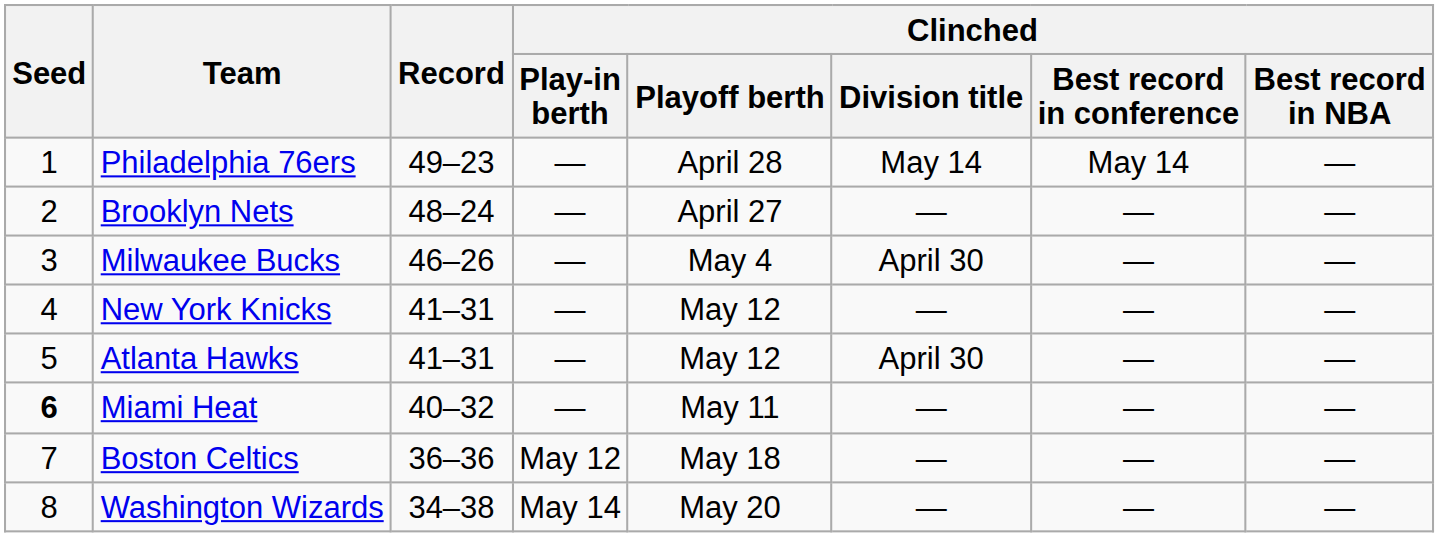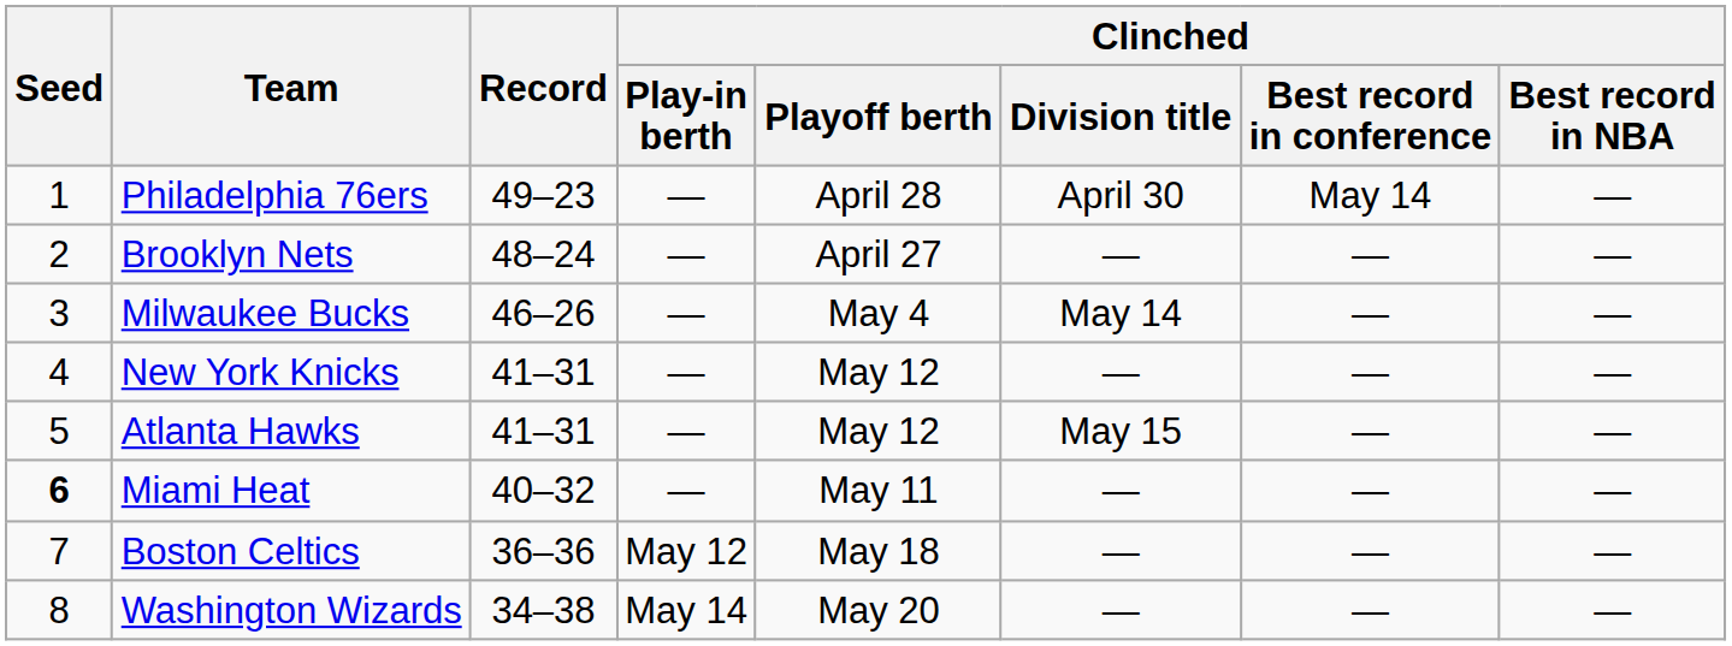 <table class="wikitable"  style="font-size:95%; text-align:center">
 <tr>
 <th rowspan=2>Seed</th>
 <th rowspan=2>Team</th>
 <th rowspan=2>Record</th>
 <th colspan=5>Clinched</th>
 </tr>
 <tr>
 <th>Play-in<br>berth</th>
 <th>Playoff berth</th>
 <th>Division title</th>
 <th>Best record<br>in conference</th>
 <th>Best record<br>in NBA</th>
 </tr>
 <tr>
 <td>1</td>
 <td align="left"><a href='#'>Philadelphia 76ers</a></td>
 <td>49–23</td>
 <td>—</td>
 <td>April 28</td>
-<td>May 14</td>
+<td>April 30</td>
 <td>May 14</td>
 <td>—</td>
 </tr>
 <tr>
 <td>2</td>
 <td align="left"><a href='#'>Brooklyn Nets</a></td>
 <td>48–24</td>
 <td>—</td>
 <td>April 27</td>
 <td>—</td>
 <td>—</td>
 <td>—</td>
 </tr>
 <tr>
 <td>3</td>
 <td align=left><a href='#'>Milwaukee Bucks</a></td>
 <td>46–26</td>
 <td>—</td>
 <td>May 4</td>
-<td>April 30</td>
+<td>May 14</td>
 <td>—</td>
 <td>—</td>
 </tr>
 <tr>
 <td>4</td>
 <td align=left><a href='#'>New York Knicks</a></td>
 <td>41–31</td>
 <td>—</td>
 <td>May 12</td>
 <td>—</td>
 <td>—</td>
 <td>—</td>
 </tr>
 <tr>
 <td>5</td>
 <td align="left"><a href='#'>Atlanta Hawks</a></td>
 <td>41–31</td>
 <td>—</td>
 <td>May 12</td>
-<td>April 30</td>
+<td>May 15</td>
 <td>—</td>
 <td>—</td>
 </tr>
 <tr>
 <td><strong>6</strong></td>
 <td align="left"><a href='#'>Miami Heat</a></td>
 <td>40–32</td>
 <td>—</td>
 <td>May 11</td>
 <td>—</td>
 <td>—</td>
 <td>—</td>
 </tr>
 <tr>
 <td>7</td>
 <td align=left><a href='#'>Boston Celtics</a></td>
 <td>36–36</td>
 <td>May 12</td>
 <td>May 18</td>
 <td>—</td>
 <td>—</td>
 <td>—</td>
 </tr>
 <tr>
 <td>8</td>
 <td align=left><a href='#'>Washington Wizards</a></td>
 <td>34–38</td>
 <td>May 14</td>
 <td>May 20</td>
 <td>—</td>
 <td>—</td>
 <td>—</td>
 </tr>
 </table>
